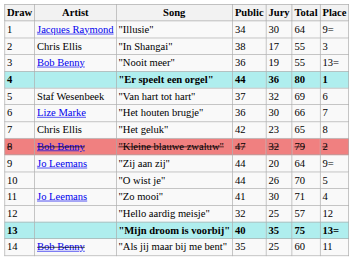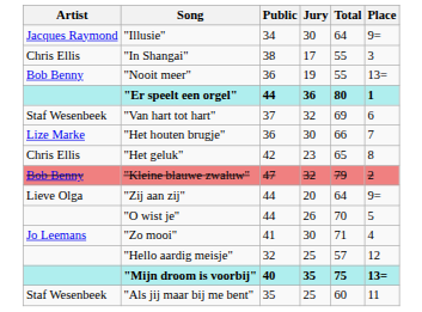 <table class="sortable wikitable" style="margin: 1em auto 1em auto">
 <tr bgcolor="#CCCCCC">
-<th>Draw</th>
 <th>Artist</th>
 <th>Song</th>
 <th>Public</th>
 <th>Jury</th>
 <th>Total</th>
 <th>Place</th>
 </tr>
 <tr>
-<td>1</td>
 <td><a href='#'>Jacques Raymond</a></td>
 <td>"Illusie"</td>
 <td>34</td>
 <td>30</td>
 <td>64</td>
 <td>9=</td>
 </tr>
 <tr>
-<td>2</td>
 <td>Chris Ellis</td>
 <td>"In Shangai"</td>
 <td>38</td>
 <td>17</td>
 <td>55</td>
 <td>3</td>
 </tr>
 <tr>
-<td>3</td>
 <td><a href='#'>Bob Benny</a></td>
 <td>"Nooit meer"</td>
 <td>36</td>
 <td>19</td>
 <td>55</td>
 <td>13=</td>
 </tr>
 <tr style="background:paleturquoise;font-weight:bold;">
-<td>4</td>
 <td></td>
 <td>"Er speelt een orgel"</td>
 <td>44</td>
 <td>36</td>
 <td>80</td>
 <td>1</td>
 </tr>
 <tr>
-<td>5</td>
 <td>Staf Wesenbeek</td>
 <td>"Van hart tot hart"</td>
 <td>37</td>
 <td>32</td>
 <td>69</td>
 <td>6</td>
 </tr>
 <tr>
-<td>6</td>
 <td><a href='#'>Lize Marke</a></td>
 <td>"Het houten brugje"</td>
 <td>36</td>
 <td>30</td>
 <td>66</td>
 <td>7</td>
 </tr>
 <tr>
-<td>7</td>
 <td>Chris Ellis</td>
 <td>"Het geluk"</td>
 <td>42</td>
 <td>23</td>
 <td>65</td>
 <td>8</td>
 </tr>
 <tr bgcolor="#F08080">
-<td><s>8</s></td>
 <td><s><a href='#'>Bob Benny</a></s></td>
 <td><s>"Kleine blauwe zwaluw"</s></td>
 <td><s>47</s></td>
 <td><s>32</s></td>
 <td><s>79</s></td>
 <td><s>2</s></td>
 </tr>
 <tr>
-<td>9</td>
-<td><a href='#'>Jo Leemans</a></td>
+<td>Lieve Olga</td>
 <td>"Zij aan zij"</td>
 <td>44</td>
 <td>20</td>
 <td>64</td>
 <td>9=</td>
 </tr>
 <tr>
-<td>10</td>
 <td></td>
 <td>"O wist je"</td>
 <td>44</td>
 <td>26</td>
 <td>70</td>
 <td>5</td>
 </tr>
 <tr>
-<td>11</td>
 <td><a href='#'>Jo Leemans</a></td>
 <td>"Zo mooi"</td>
 <td>41</td>
 <td>30</td>
 <td>71</td>
 <td>4</td>
 </tr>
 <tr>
-<td>12</td>
 <td></td>
 <td>"Hello aardig meisje"</td>
 <td>32</td>
 <td>25</td>
 <td>57</td>
 <td>12</td>
 </tr>
 <tr style="background:paleturquoise;font-weight:bold;">
-<td>13</td>
 <td></td>
 <td>"Mijn droom is voorbij"</td>
 <td>40</td>
 <td>35</td>
 <td>75</td>
 <td>13=</td>
 </tr>
 <tr>
-<td>14</td>
-<td><s><a href='#'>Bob Benny</a></s></td>
+<td>Staf Wesenbeek</td>
 <td>"Als jij maar bij me bent"</td>
 <td>35</td>
 <td>25</td>
 <td>60</td>
 <td>11</td>
 </tr>
 </table>
